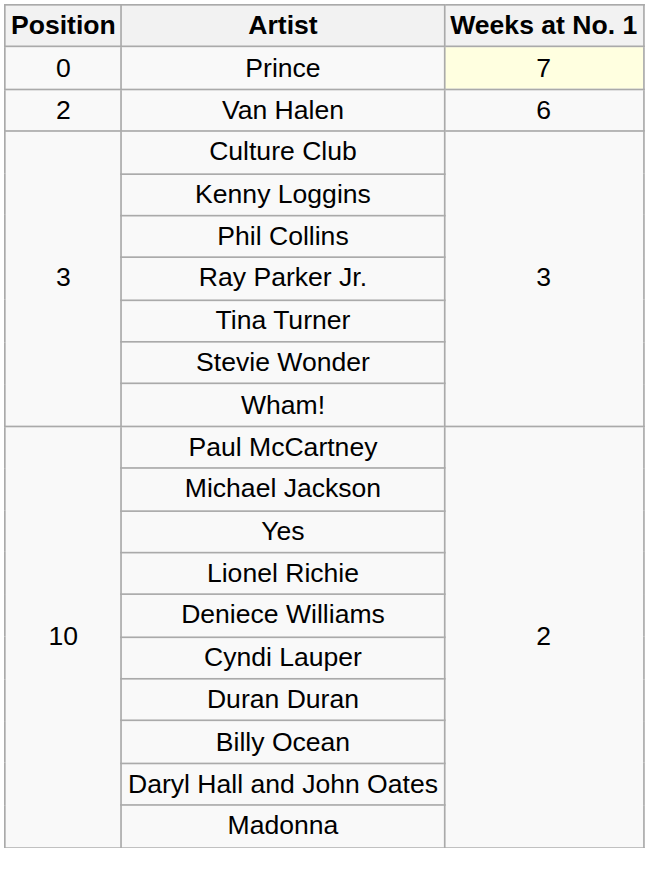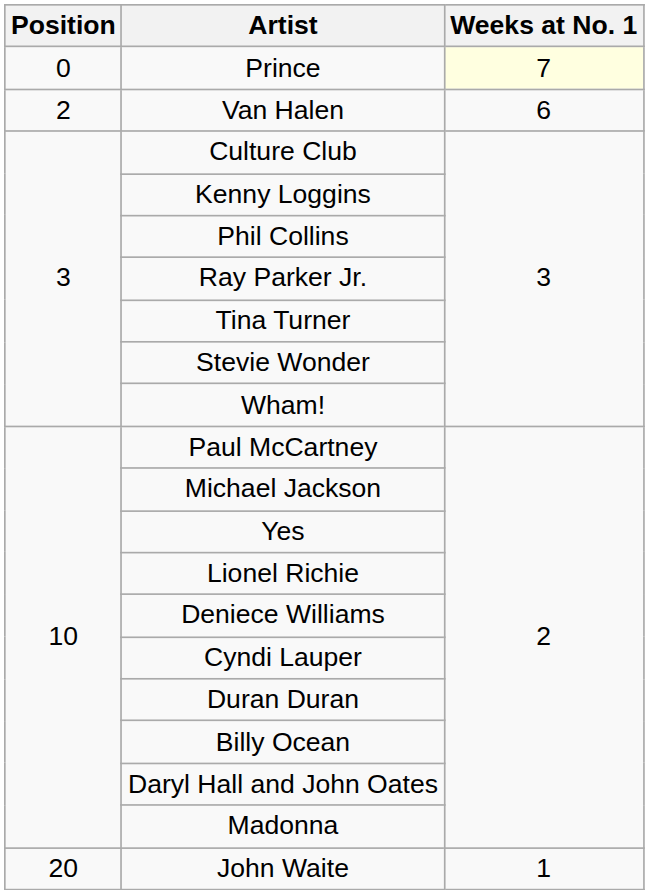 <table class="wikitable plainrowheaders" style="text-align:center;">
 <tr>
 <th>Position</th>
 <th>Artist</th>
 <th>Weeks at No. 1</th>
 </tr>
 <tr>
 <td>0</td>
 <td>Prince</td>
 <td style="background: lightyellow;">7</td>
 </tr>
 <tr>
 <td>2</td>
 <td>Van Halen</td>
 <td>6</td>
 </tr>
 <tr>
 <td rowspan=7>3</td>
 <td>Culture Club</td>
 <td rowspan=7>3</td>
 </tr>
 <tr>
 <td>Kenny Loggins</td>
 </tr>
 <tr>
 <td>Phil Collins</td>
 </tr>
 <tr>
 <td>Ray Parker Jr.</td>
 </tr>
 <tr>
 <td>Tina Turner</td>
 </tr>
 <tr>
 <td>Stevie Wonder</td>
 </tr>
 <tr>
 <td>Wham!</td>
 </tr>
 <tr>
 <td rowspan=10>10</td>
 <td>Paul McCartney</td>
 <td rowspan=10>2</td>
 </tr>
 <tr>
 <td>Michael Jackson</td>
 </tr>
 <tr>
 <td>Yes</td>
 </tr>
 <tr>
 <td>Lionel Richie</td>
 </tr>
 <tr>
 <td>Deniece Williams</td>
 </tr>
 <tr>
 <td>Cyndi Lauper</td>
 </tr>
 <tr>
 <td>Duran Duran</td>
 </tr>
 <tr>
 <td>Billy Ocean</td>
 </tr>
 <tr>
 <td>Daryl Hall and John Oates</td>
 </tr>
 <tr>
 <td>Madonna</td>
 </tr>
+<tr>
+<td>20</td>
+<td>John Waite</td>
+<td>1</td>
+</tr>
 </table>
